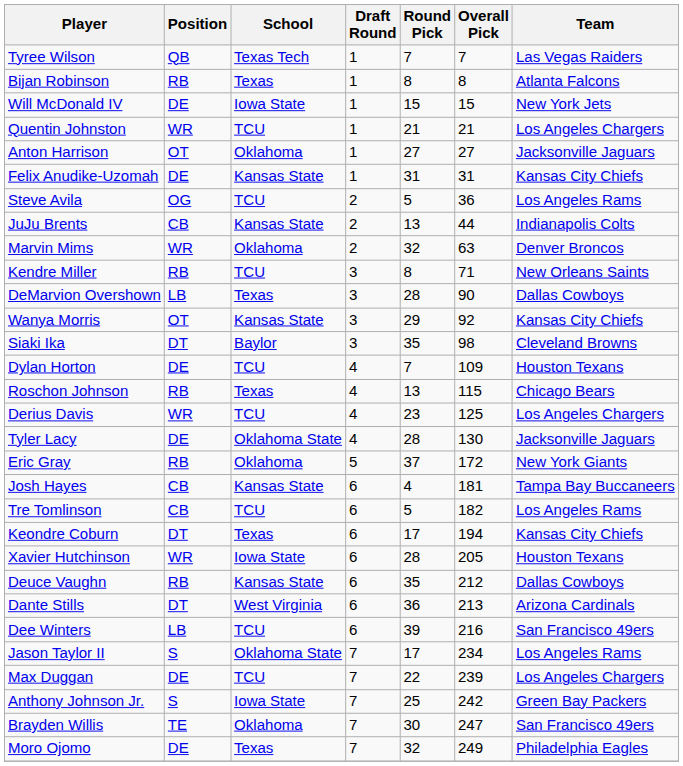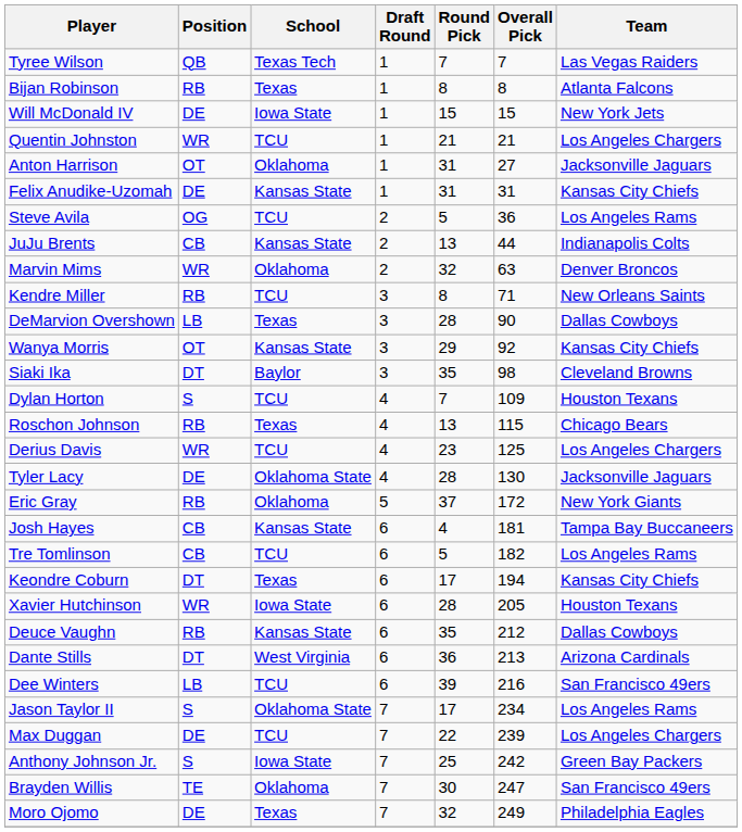 <table class="wikitable sortable" border="1">
 <tr>
 <th>Player</th>
 <th>Position</th>
 <th>School</th>
 <th>Draft<br>Round</th>
 <th>Round<br>Pick</th>
 <th>Overall<br>Pick</th>
 <th>Team</th>
 </tr>
 <tr>
 <td><a href='#'>Tyree Wilson</a></td>
 <td><a href='#'>QB</a></td>
 <td><a href='#'>Texas Tech</a></td>
 <td>1</td>
 <td>7</td>
 <td>7</td>
 <td><a href='#'>Las Vegas Raiders</a></td>
 </tr>
 <tr>
 <td><a href='#'>Bijan Robinson</a></td>
 <td><a href='#'>RB</a></td>
 <td><a href='#'>Texas</a></td>
 <td>1</td>
 <td>8</td>
 <td>8</td>
 <td><a href='#'>Atlanta Falcons</a></td>
 </tr>
 <tr>
 <td><a href='#'>Will McDonald IV</a></td>
 <td><a href='#'>DE</a></td>
 <td><a href='#'>Iowa State</a></td>
 <td>1</td>
 <td>15</td>
 <td>15</td>
 <td><a href='#'>New York Jets</a></td>
 </tr>
 <tr>
 <td><a href='#'>Quentin Johnston</a></td>
 <td><a href='#'>WR</a></td>
 <td><a href='#'>TCU</a></td>
 <td>1</td>
 <td>21</td>
 <td>21</td>
 <td><a href='#'>Los Angeles Chargers</a></td>
 </tr>
 <tr>
 <td><a href='#'>Anton Harrison</a></td>
 <td><a href='#'>OT</a></td>
 <td><a href='#'>Oklahoma</a></td>
 <td>1</td>
-<td>27</td>
+<td>31</td>
 <td>27</td>
 <td><a href='#'>Jacksonville Jaguars</a></td>
 </tr>
 <tr>
 <td><a href='#'>Felix Anudike-Uzomah</a></td>
 <td><a href='#'>DE</a></td>
 <td><a href='#'>Kansas State</a></td>
 <td>1</td>
 <td>31</td>
 <td>31</td>
 <td><a href='#'>Kansas City Chiefs</a></td>
 </tr>
 <tr>
 <td><a href='#'>Steve Avila</a></td>
 <td><a href='#'>OG</a></td>
 <td><a href='#'>TCU</a></td>
 <td>2</td>
 <td>5</td>
 <td>36</td>
 <td><a href='#'>Los Angeles Rams</a></td>
 </tr>
 <tr>
 <td><a href='#'>JuJu Brents</a></td>
 <td><a href='#'>CB</a></td>
 <td><a href='#'>Kansas State</a></td>
 <td>2</td>
 <td>13</td>
 <td>44</td>
 <td><a href='#'>Indianapolis Colts</a></td>
 </tr>
 <tr>
 <td><a href='#'>Marvin Mims</a></td>
 <td><a href='#'>WR</a></td>
 <td><a href='#'>Oklahoma</a></td>
 <td>2</td>
 <td>32</td>
 <td>63</td>
 <td><a href='#'>Denver Broncos</a></td>
 </tr>
 <tr>
 <td><a href='#'>Kendre Miller</a></td>
 <td><a href='#'>RB</a></td>
 <td><a href='#'>TCU</a></td>
 <td>3</td>
 <td>8</td>
 <td>71</td>
 <td><a href='#'>New Orleans Saints</a></td>
 </tr>
 <tr>
 <td><a href='#'>DeMarvion Overshown</a></td>
 <td><a href='#'>LB</a></td>
 <td><a href='#'>Texas</a></td>
 <td>3</td>
 <td>28</td>
 <td>90</td>
 <td><a href='#'>Dallas Cowboys</a></td>
 </tr>
 <tr>
 <td><a href='#'>Wanya Morris</a></td>
 <td><a href='#'>OT</a></td>
 <td><a href='#'>Kansas State</a></td>
 <td>3</td>
 <td>29</td>
 <td>92</td>
 <td><a href='#'>Kansas City Chiefs</a></td>
 </tr>
 <tr>
 <td><a href='#'>Siaki Ika</a></td>
 <td><a href='#'>DT</a></td>
 <td><a href='#'>Baylor</a></td>
 <td>3</td>
 <td>35</td>
 <td>98</td>
 <td><a href='#'>Cleveland Browns</a></td>
 </tr>
 <tr>
 <td><a href='#'>Dylan Horton</a></td>
-<td><a href='#'>DE</a></td>
+<td><a href='#'>S</a></td>
 <td><a href='#'>TCU</a></td>
 <td>4</td>
 <td>7</td>
 <td>109</td>
 <td><a href='#'>Houston Texans</a></td>
 </tr>
 <tr>
 <td><a href='#'>Roschon Johnson</a></td>
 <td><a href='#'>RB</a></td>
 <td><a href='#'>Texas</a></td>
 <td>4</td>
 <td>13</td>
 <td>115</td>
 <td><a href='#'>Chicago Bears</a></td>
 </tr>
 <tr>
 <td><a href='#'>Derius Davis</a></td>
 <td><a href='#'>WR</a></td>
 <td><a href='#'>TCU</a></td>
 <td>4</td>
 <td>23</td>
 <td>125</td>
 <td><a href='#'>Los Angeles Chargers</a></td>
 </tr>
 <tr>
 <td><a href='#'>Tyler Lacy</a></td>
 <td><a href='#'>DE</a></td>
 <td><a href='#'>Oklahoma State</a></td>
 <td>4</td>
 <td>28</td>
 <td>130</td>
 <td><a href='#'>Jacksonville Jaguars</a></td>
 </tr>
 <tr>
 <td><a href='#'>Eric Gray</a></td>
 <td><a href='#'>RB</a></td>
 <td><a href='#'>Oklahoma</a></td>
 <td>5</td>
 <td>37</td>
 <td>172</td>
 <td><a href='#'>New York Giants</a></td>
 </tr>
 <tr>
 <td><a href='#'>Josh Hayes</a></td>
 <td><a href='#'>CB</a></td>
 <td><a href='#'>Kansas State</a></td>
 <td>6</td>
 <td>4</td>
 <td>181</td>
 <td><a href='#'>Tampa Bay Buccaneers</a></td>
 </tr>
 <tr>
 <td><a href='#'>Tre Tomlinson</a></td>
 <td><a href='#'>CB</a></td>
 <td><a href='#'>TCU</a></td>
 <td>6</td>
 <td>5</td>
 <td>182</td>
 <td><a href='#'>Los Angeles Rams</a></td>
 </tr>
 <tr>
 <td><a href='#'>Keondre Coburn</a></td>
 <td><a href='#'>DT</a></td>
 <td><a href='#'>Texas</a></td>
 <td>6</td>
 <td>17</td>
 <td>194</td>
 <td><a href='#'>Kansas City Chiefs</a></td>
 </tr>
 <tr>
 <td><a href='#'>Xavier Hutchinson</a></td>
 <td><a href='#'>WR</a></td>
 <td><a href='#'>Iowa State</a></td>
 <td>6</td>
 <td>28</td>
 <td>205</td>
 <td><a href='#'>Houston Texans</a></td>
 </tr>
 <tr>
 <td><a href='#'>Deuce Vaughn</a></td>
 <td><a href='#'>RB</a></td>
 <td><a href='#'>Kansas State</a></td>
 <td>6</td>
 <td>35</td>
 <td>212</td>
 <td><a href='#'>Dallas Cowboys</a></td>
 </tr>
 <tr>
 <td><a href='#'>Dante Stills</a></td>
 <td><a href='#'>DT</a></td>
 <td><a href='#'>West Virginia</a></td>
 <td>6</td>
 <td>36</td>
 <td>213</td>
 <td><a href='#'>Arizona Cardinals</a></td>
 </tr>
 <tr>
 <td><a href='#'>Dee Winters</a></td>
 <td><a href='#'>LB</a></td>
 <td><a href='#'>TCU</a></td>
 <td>6</td>
 <td>39</td>
 <td>216</td>
 <td><a href='#'>San Francisco 49ers</a></td>
 </tr>
 <tr>
 <td><a href='#'>Jason Taylor II</a></td>
 <td><a href='#'>S</a></td>
 <td><a href='#'>Oklahoma State</a></td>
 <td>7</td>
 <td>17</td>
 <td>234</td>
 <td><a href='#'>Los Angeles Rams</a></td>
 </tr>
 <tr>
 <td><a href='#'>Max Duggan</a></td>
 <td><a href='#'>DE</a></td>
 <td><a href='#'>TCU</a></td>
 <td>7</td>
 <td>22</td>
 <td>239</td>
 <td><a href='#'>Los Angeles Chargers</a></td>
 </tr>
 <tr>
 <td><a href='#'>Anthony Johnson Jr.</a></td>
 <td><a href='#'>S</a></td>
 <td><a href='#'>Iowa State</a></td>
 <td>7</td>
 <td>25</td>
 <td>242</td>
 <td><a href='#'>Green Bay Packers</a></td>
 </tr>
 <tr>
 <td><a href='#'>Brayden Willis</a></td>
 <td><a href='#'>TE</a></td>
 <td><a href='#'>Oklahoma</a></td>
 <td>7</td>
 <td>30</td>
 <td>247</td>
 <td><a href='#'>San Francisco 49ers</a></td>
 </tr>
 <tr>
 <td><a href='#'>Moro Ojomo</a></td>
 <td><a href='#'>DE</a></td>
 <td><a href='#'>Texas</a></td>
 <td>7</td>
 <td>32</td>
 <td>249</td>
 <td><a href='#'>Philadelphia Eagles</a></td>
 </tr>
 <tr>
 </tr>
 </table>
